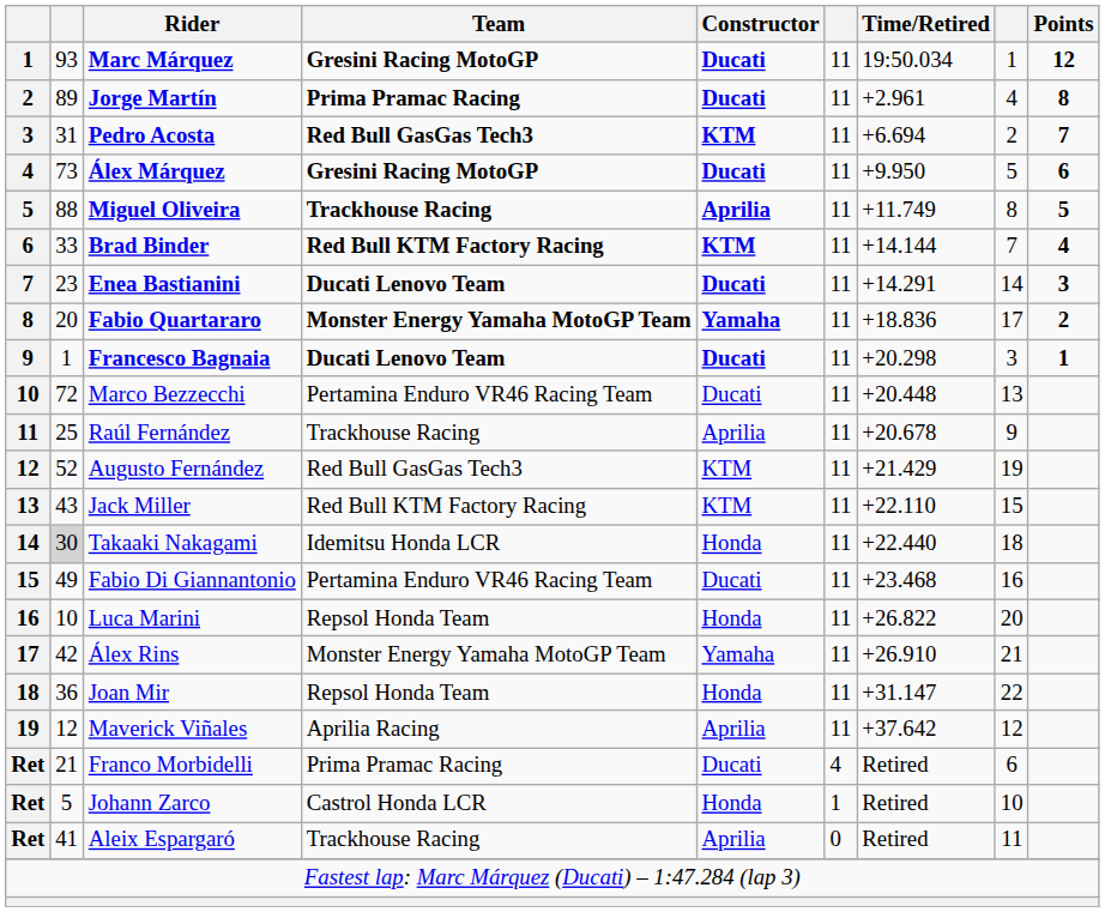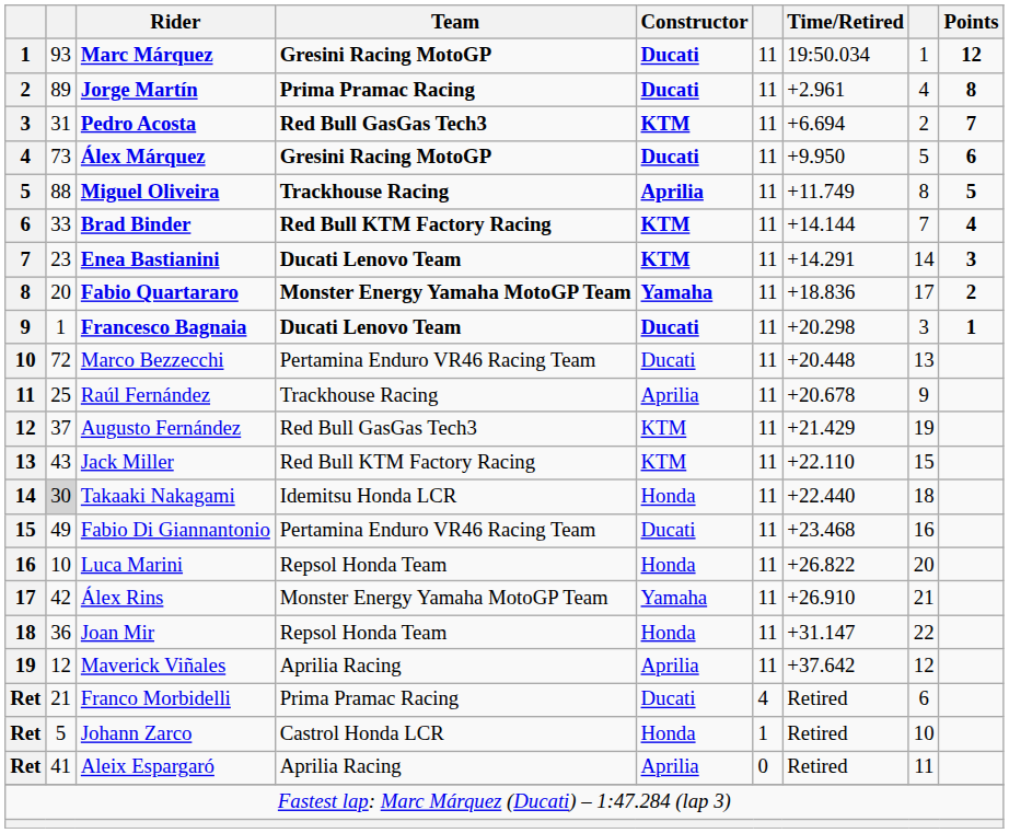 <table class="wikitable sortable" style="font-size: 85%;">
 <tr>
 <th scope="col"></th>
 <th scope="col"></th>
 <th scope="col">Rider</th>
 <th scope="col">Team</th>
 <th scope="col">Constructor</th>
 <th scope="col" class="unsortable"></th>
 <th scope="col" class="unsortable">Time/Retired</th>
 <th scope="col"></th>
 <th scope="col">Points</th>
 </tr>
 <tr>
 <th scope="row">1</th>
 <td align="center">93</td>
 <td data-sort-value="marqm"> <strong><a href='#'>Marc Márquez</a></strong></td>
 <td><strong>Gresini Racing MotoGP</strong></td>
 <td><strong><a href='#'>Ducati</a></strong></td>
 <td>11</td>
 <td>19:50.034</td>
 <td align="center">1</td>
 <td align="center"><strong>12</strong></td>
 </tr>
 <tr>
 <th scope="row">2</th>
 <td align="center">89</td>
 <td data-sort-value="mart"> <strong><a href='#'>Jorge Martín</a></strong></td>
 <td><strong>Prima Pramac Racing</strong></td>
 <td><strong><a href='#'>Ducati</a></strong></td>
 <td>11</td>
 <td>+2.961</td>
 <td align="center">4</td>
 <td align="center"><strong>8</strong></td>
 </tr>
 <tr>
 <th scope="row">3</th>
 <td align="center">31</td>
 <td data-sort-value="aco"> <strong><a href='#'>Pedro Acosta</a></strong></td>
 <td><strong>Red Bull GasGas Tech3</strong></td>
 <td><strong><a href='#'>KTM</a></strong></td>
 <td>11</td>
 <td>+6.694</td>
 <td align="center">2</td>
 <td align="center"><strong>7</strong></td>
 </tr>
 <tr>
 <th scope="row">4</th>
 <td align="center">73</td>
 <td data-sort-value="marqa"> <strong><a href='#'>Álex Márquez</a></strong></td>
 <td><strong>Gresini Racing MotoGP</strong></td>
 <td><strong><a href='#'>Ducati</a></strong></td>
 <td>11</td>
 <td>+9.950</td>
 <td align="center">5</td>
 <td align="center"><strong>6</strong></td>
 </tr>
 <tr>
 <th scope="row">5</th>
 <td align="center">88</td>
 <td data-sort-value="oli"> <strong><a href='#'>Miguel Oliveira</a></strong></td>
 <td><strong>Trackhouse Racing</strong></td>
 <td><strong><a href='#'>Aprilia</a></strong></td>
 <td>11</td>
 <td>+11.749</td>
 <td align="center">8</td>
 <td align="center"><strong>5</strong></td>
 </tr>
 <tr>
 <th scope="row">6</th>
 <td align="center">33</td>
 <td data-sort-value="bin"> <strong><a href='#'>Brad Binder</a></strong></td>
 <td><strong>Red Bull KTM Factory Racing</strong></td>
 <td><strong><a href='#'>KTM</a></strong></td>
 <td>11</td>
 <td>+14.144</td>
 <td align="center">7</td>
 <td align="center"><strong>4</strong></td>
 </tr>
 <tr>
 <th scope="row">7</th>
 <td align="center">23</td>
 <td data-sort-value="bas"> <strong><a href='#'>Enea Bastianini</a></strong></td>
 <td><strong>Ducati Lenovo Team</strong></td>
-<td><strong><a href='#'>Ducati</a></strong></td>
+<td><strong><a href='#'>KTM</a></strong></td>
 <td>11</td>
 <td>+14.291</td>
 <td align="center">14</td>
 <td align="center"><strong>3</strong></td>
 </tr>
 <tr>
 <th scope="row">8</th>
 <td align="center">20</td>
 <td data-sort-value="qua"> <strong><a href='#'>Fabio Quartararo</a></strong></td>
 <td><strong>Monster Energy Yamaha MotoGP Team</strong></td>
 <td><strong><a href='#'>Yamaha</a></strong></td>
 <td>11</td>
 <td>+18.836</td>
 <td align="center">17</td>
 <td align="center"><strong>2</strong></td>
 </tr>
 <tr>
 <th scope="row">9</th>
 <td align="center">1</td>
 <td data-sort-value="bag"> <strong><a href='#'>Francesco Bagnaia</a></strong></td>
 <td><strong>Ducati Lenovo Team</strong></td>
 <td><strong><a href='#'>Ducati</a></strong></td>
 <td>11</td>
 <td>+20.298</td>
 <td align="center">3</td>
 <td align="center"><strong>1</strong></td>
 </tr>
 <tr>
 <th scope="row">10</th>
 <td align="center">72</td>
 <td data-sort-value="bez"> <a href='#'>Marco Bezzecchi</a></td>
 <td>Pertamina Enduro VR46 Racing Team</td>
 <td><a href='#'>Ducati</a></td>
 <td>11</td>
 <td>+20.448</td>
 <td align="center">13</td>
 <td align="center"></td>
 </tr>
 <tr>
 <th scope="row">11</th>
 <td align="center">25</td>
 <td data-sort-value="ferr"> <a href='#'>Raúl Fernández</a></td>
 <td>Trackhouse Racing</td>
 <td><a href='#'>Aprilia</a></td>
 <td>11</td>
 <td>+20.678</td>
 <td align="center">9</td>
 <td align="center"></td>
 </tr>
 <tr>
 <th scope="row">12</th>
-<td align="center">52</td>
+<td align="center">37</td>
 <td data-sort-value="fera"> <a href='#'>Augusto Fernández</a></td>
 <td>Red Bull GasGas Tech3</td>
 <td><a href='#'>KTM</a></td>
 <td>11</td>
 <td>+21.429</td>
 <td align="center">19</td>
 <td align="center"></td>
 </tr>
 <tr>
 <th scope="row">13</th>
 <td align="center">43</td>
 <td data-sort-value="mil"> <a href='#'>Jack Miller</a></td>
 <td>Red Bull KTM Factory Racing</td>
 <td><a href='#'>KTM</a></td>
 <td>11</td>
 <td>+22.110</td>
 <td align="center">15</td>
 <td align="center"></td>
 </tr>
 <tr>
 <th scope="row">14</th>
 <td align="center" style="background: lightgrey;">30</td>
 <td data-sort-value="nak"> <a href='#'>Takaaki Nakagami</a></td>
 <td>Idemitsu Honda LCR</td>
 <td><a href='#'>Honda</a></td>
 <td>11</td>
 <td>+22.440</td>
 <td align="center">18</td>
 <td align="center"></td>
 </tr>
 <tr>
 <th scope="row">15</th>
 <td align="center">49</td>
 <td data-sort-value="dig"> <a href='#'>Fabio Di Giannantonio</a></td>
 <td>Pertamina Enduro VR46 Racing Team</td>
 <td><a href='#'>Ducati</a></td>
 <td>11</td>
 <td>+23.468</td>
 <td align="center">16</td>
 <td align="center"></td>
 </tr>
 <tr>
 <th scope="row">16</th>
 <td align="center">10</td>
 <td data-sort-value="mari"> <a href='#'>Luca Marini</a></td>
 <td>Repsol Honda Team</td>
 <td><a href='#'>Honda</a></td>
 <td>11</td>
 <td>+26.822</td>
 <td align="center">20</td>
 <td align="center"></td>
 </tr>
 <tr>
 <th scope="row">17</th>
 <td align="center">42</td>
 <td data-sort-value="rin"> <a href='#'>Álex Rins</a></td>
 <td>Monster Energy Yamaha MotoGP Team</td>
 <td><a href='#'>Yamaha</a></td>
 <td>11</td>
 <td>+26.910</td>
 <td align="center">21</td>
 <td align="center"></td>
 </tr>
 <tr>
 <th scope="row">18</th>
 <td align="center">36</td>
 <td data-sort-value="mir"> <a href='#'>Joan Mir</a></td>
 <td>Repsol Honda Team</td>
 <td><a href='#'>Honda</a></td>
 <td>11</td>
 <td>+31.147</td>
 <td align="center">22</td>
 <td align="center"></td>
 </tr>
 <tr>
 <th scope="row">19</th>
 <td align="center">12</td>
 <td data-sort-value="vin"> <a href='#'>Maverick Viñales</a></td>
 <td>Aprilia Racing</td>
 <td><a href='#'>Aprilia</a></td>
 <td>11</td>
 <td>+37.642</td>
 <td align="center">12</td>
 <td align="center"></td>
 </tr>
 <tr>
 <th scope="row">Ret</th>
 <td align="center">21</td>
 <td data-sort-value="mor"> <a href='#'>Franco Morbidelli</a></td>
 <td>Prima Pramac Racing</td>
 <td><a href='#'>Ducati</a></td>
 <td>4</td>
 <td>Retired</td>
 <td align="center">6</td>
 <td align="center"></td>
 </tr>
 <tr>
 <th scope="row">Ret</th>
 <td align="center">5</td>
 <td data-sort-value="zar"> <a href='#'>Johann Zarco</a></td>
 <td>Castrol Honda LCR</td>
 <td><a href='#'>Honda</a></td>
 <td>1</td>
 <td>Retired</td>
 <td align="center">10</td>
 <td align="center"></td>
 </tr>
 <tr>
 <th scope="row">Ret</th>
 <td align="center">41</td>
 <td data-sort-value="esp"> <a href='#'>Aleix Espargaró</a></td>
-<td>Trackhouse Racing</td>
+<td>Aprilia Racing</td>
 <td><a href='#'>Aprilia</a></td>
 <td>0</td>
 <td>Retired</td>
 <td align="center">11</td>
 <td align="center"></td>
 </tr>
 <tr>
 </tr>
 <tr class="sortbottom">
 <td colspan="9" style="text-align:center"><em><a href='#'>Fastest lap</a>:  <a href='#'>Marc Márquez</a> (<a href='#'>Ducati</a>) – 1:47.284 (lap 3)</em></td>
 </tr>
 <tr class="sortbottom">
 <th colspan=9></th>
 </tr>
 </table>
